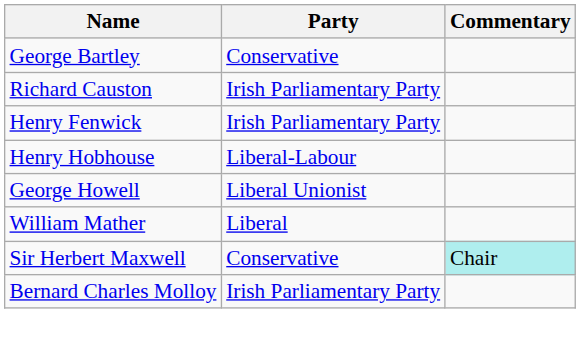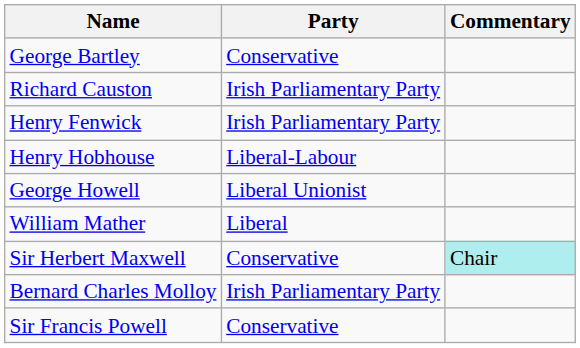 <table class="wikitable">
 <tr>
 <th>Name</th>
 <th>Party</th>
 <th>Commentary</th>
 </tr>
 <tr>
 <td><a href='#'>George Bartley</a></td>
 <td><a href='#'>Conservative</a></td>
 <td></td>
 </tr>
 <tr>
 <td><a href='#'>Richard Causton</a></td>
 <td><a href='#'>Irish Parliamentary Party</a></td>
 <td></td>
 </tr>
 <tr>
 <td><a href='#'>Henry Fenwick</a></td>
 <td><a href='#'>Irish Parliamentary Party</a></td>
 <td></td>
 </tr>
 <tr>
 <td><a href='#'>Henry Hobhouse</a></td>
 <td><a href='#'>Liberal-Labour</a></td>
 <td></td>
 </tr>
 <tr>
 <td><a href='#'>George Howell</a></td>
 <td><a href='#'>Liberal Unionist</a></td>
 <td></td>
 </tr>
 <tr>
 <td><a href='#'>William Mather</a></td>
 <td><a href='#'>Liberal</a></td>
 <td></td>
 </tr>
 <tr>
 <td><a href='#'>Sir Herbert Maxwell</a></td>
 <td><a href='#'>Conservative</a></td>
 <td style="background: paleturquoise;">Chair</td>
 </tr>
 <tr>
 <td><a href='#'>Bernard Charles Molloy</a></td>
 <td><a href='#'>Irish Parliamentary Party</a></td>
 <td></td>
 </tr>
+<tr>
+<td><a href='#'>Sir Francis Powell</a></td>
+<td><a href='#'>Conservative</a></td>
+<td></td>
+</tr>
 </table>
